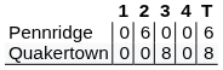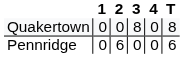 <table style="border-collapse: collapse;">
 <tr>
 <th style="text-align: left;"></th>
 <th style="text-align: center; padding: 0px 3px 0px 3px; width:12px;">1</th>
 <th style="text-align: center; padding: 0px 3px 0px 3px; width:12px;">2</th>
 <th style="text-align: center; padding: 0px 3px 0px 3px; width:12px;">3</th>
 <th style="text-align: center; padding: 0px 3px 0px 3px; width:12px;">4</th>
 <th style="text-align: center; padding: 0px 3px 0px 3px; width:12px;">T</th>
 </tr>
 <tr>
+<td style="background: #f8f9fa; text-align: left; border-bottom: 1px solid black; padding: 0px 3px 0px 3px;">Quakertown</td>
+<td style="background: #f8f9fa; border-left: 1px solid black; border-bottom: 1px solid black; text-align: right; padding: 0px 3px 0px 3px;">0</td>
+<td style="background: #f8f9fa; border-left: 1px solid black; border-bottom: 1px solid black; text-align: right; padding: 0px 3px 0px 3px;">0</td>
+<td style="background: #f8f9fa; border-left: 1px solid black; border-bottom: 1px solid black; text-align: right; padding: 0px 3px 0px 3px;">8</td>
+<td style="background: #f8f9fa; border-left: 1px solid black; border-bottom: 1px solid black; text-align: right; padding: 0px 3px 0px 3px;">0</td>
+<td style="background: #f8f9fa; border-left: 1px solid black; border-bottom: 1px solid black; text-align: right; padding: 0px 3px 0px 3px;">8</td>
+</tr>
+<tr>
 <td style="text-align: left; padding: 0px 3px 0px 3px;">Pennridge</td>
 <td style="border-left: 1px solid black; text-align: right; padding: 0px 3px 0px 3px;">0</td>
 <td style="border-left: 1px solid black; text-align: right; padding: 0px 3px 0px 3px;">6</td>
 <td style="border-left: 1px solid black; text-align: right; padding: 0px 3px 0px 3px;">0</td>
 <td style="border-left: 1px solid black; text-align: right; padding: 0px 3px 0px 3px;">0</td>
 <td style="border-left: 1px solid black; text-align: right; padding: 0px 3px 0px 3px;">6</td>
 </tr>
-<tr>
-<td style="background: #f8f9fa; text-align: left; border-bottom: 1px solid black; padding: 0px 3px 0px 3px;">Quakertown</td>
-<td style="background: #f8f9fa; border-left: 1px solid black; border-bottom: 1px solid black; text-align: right; padding: 0px 3px 0px 3px;">0</td>
-<td style="background: #f8f9fa; border-left: 1px solid black; border-bottom: 1px solid black; text-align: right; padding: 0px 3px 0px 3px;">0</td>
-<td style="background: #f8f9fa; border-left: 1px solid black; border-bottom: 1px solid black; text-align: right; padding: 0px 3px 0px 3px;">8</td>
-<td style="background: #f8f9fa; border-left: 1px solid black; border-bottom: 1px solid black; text-align: right; padding: 0px 3px 0px 3px;">0</td>
-<td style="background: #f8f9fa; border-left: 1px solid black; border-bottom: 1px solid black; text-align: right; padding: 0px 3px 0px 3px;">8</td>
-</tr>
 </table>
